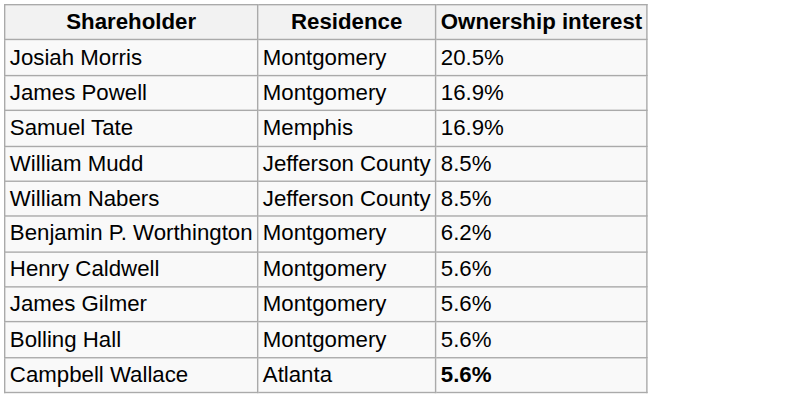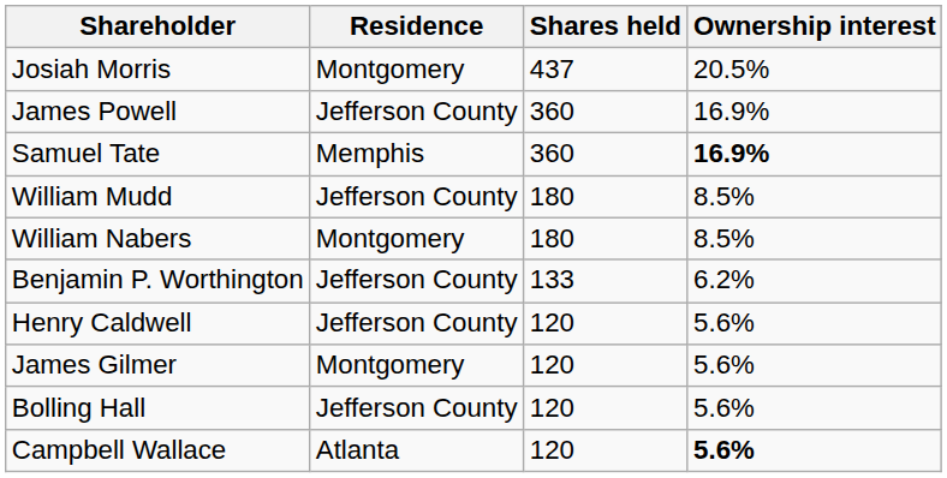 <table class="wikitable">
 <tr>
 <th>Shareholder</th>
 <th>Residence</th>
+<th>Shares held</th>
 <th>Ownership interest</th>
 </tr>
 <tr>
 <td>Josiah Morris</td>
 <td>Montgomery</td>
+<td>437</td>
 <td>20.5%</td>
 </tr>
 <tr>
 <td>James Powell</td>
-<td>Montgomery</td>
+<td>Jefferson County</td>
+<td>360</td>
 <td>16.9%</td>
 </tr>
 <tr>
 <td>Samuel Tate</td>
 <td>Memphis</td>
-<td>16.9%</td>
+<td>360</td>
+<td><strong>16.9%</strong></td>
 </tr>
 <tr>
 <td>William Mudd</td>
 <td>Jefferson County</td>
+<td>180</td>
 <td>8.5%</td>
 </tr>
 <tr>
 <td>William Nabers</td>
-<td>Jefferson County</td>
+<td>Montgomery</td>
+<td>180</td>
 <td>8.5%</td>
 </tr>
 <tr>
 <td>Benjamin P. Worthington</td>
-<td>Montgomery</td>
+<td>Jefferson County</td>
+<td>133</td>
 <td>6.2%</td>
 </tr>
 <tr>
 <td>Henry Caldwell</td>
-<td>Montgomery</td>
+<td>Jefferson County</td>
+<td>120</td>
 <td>5.6%</td>
 </tr>
 <tr>
 <td>James Gilmer</td>
 <td>Montgomery</td>
+<td>120</td>
 <td>5.6%</td>
 </tr>
 <tr>
 <td>Bolling Hall</td>
-<td>Montgomery</td>
+<td>Jefferson County</td>
+<td>120</td>
 <td>5.6%</td>
 </tr>
 <tr>
 <td>Campbell Wallace</td>
 <td>Atlanta</td>
+<td>120</td>
 <td><strong>5.6%</strong></td>
 </tr>
 </table>
